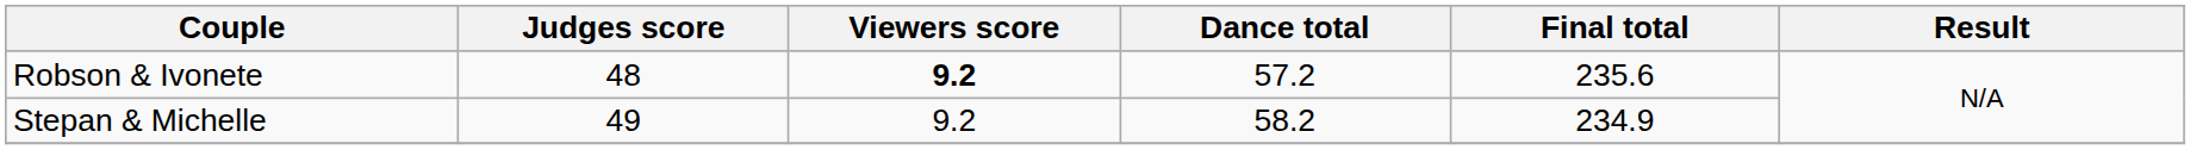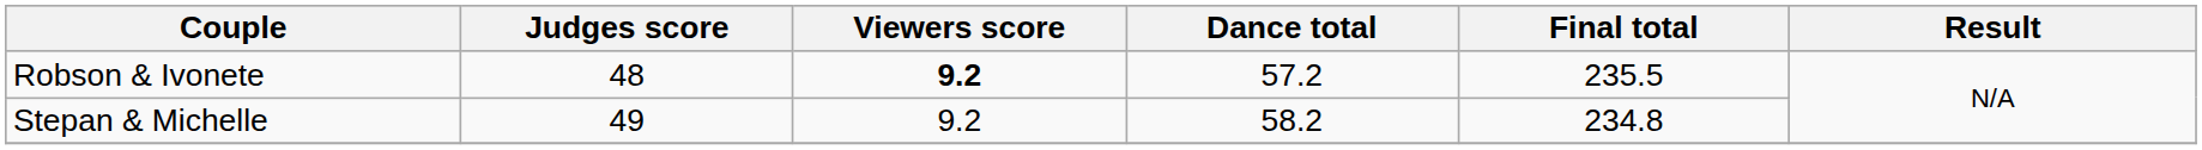 <table class="wikitable" style="font-size:100%; line-height:16px; text-align:center" width="70%">
 <tr>
 <th width=085>Couple</th>
 <th width=060>Judges score</th>
 <th width=060>Viewers score</th>
 <th width=060>Dance total</th>
 <th width=060>Final total</th>
 <th width=075>Result</th>
 </tr>
 <tr>
 <td align="left">Robson & Ivonete</td>
 <td>48</td>
 <td><strong>9.2</strong></td>
 <td>57.2</td>
-<td>235.6</td>
+<td>235.5</td>
 <td rowspan=2><small>N/A</small></td>
 </tr>
 <tr>
 <td align="left">Stepan & Michelle</td>
 <td>49</td>
 <td>9.2</td>
 <td>58.2</td>
-<td>234.9</td>
+<td>234.8</td>
 </tr>
 <tr>
 </tr>
 </table>
